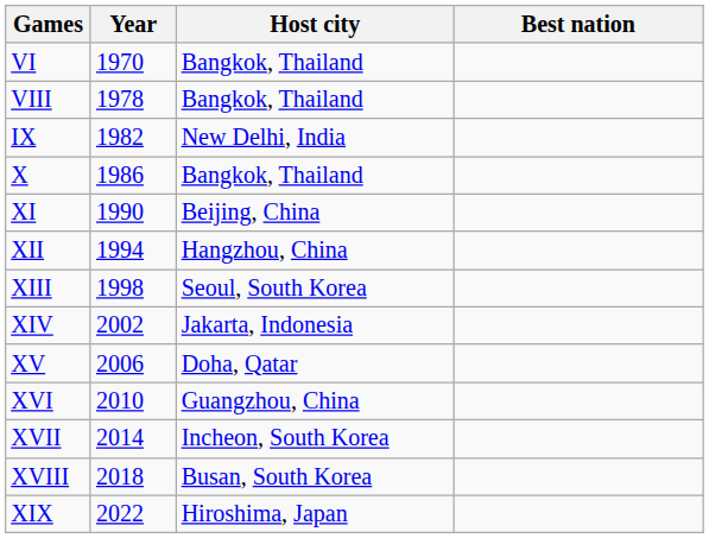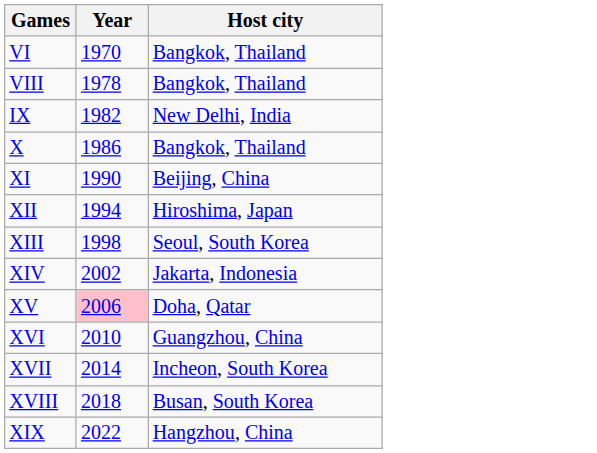 <table class=wikitable>
 <tr>
 <th width=50>Games</th>
 <th width=50>Year</th>
 <th width=180>Host city</th>
-<th width=160>Best nation</th>
 </tr>
 <tr>
 <td><a href='#'>VI</a></td>
 <td><a href='#'>1970</a></td>
 <td><a href='#'>Bangkok</a>, <a href='#'>Thailand</a></td>
-<td></td>
 </tr>
 <tr>
 <td><a href='#'>VIII</a></td>
 <td><a href='#'>1978</a></td>
 <td><a href='#'>Bangkok</a>, <a href='#'>Thailand</a></td>
-<td></td>
 </tr>
 <tr>
 <td><a href='#'>IX</a></td>
 <td><a href='#'>1982</a></td>
 <td><a href='#'>New Delhi</a>, <a href='#'>India</a></td>
-<td></td>
 </tr>
 <tr>
 <td><a href='#'>X</a></td>
 <td><a href='#'>1986</a></td>
 <td><a href='#'>Bangkok</a>, <a href='#'>Thailand</a></td>
-<td></td>
 </tr>
 <tr>
 <td><a href='#'>XI</a></td>
 <td><a href='#'>1990</a></td>
 <td><a href='#'>Beijing</a>, <a href='#'>China</a></td>
-<td></td>
 </tr>
 <tr>
 <td><a href='#'>XII</a></td>
 <td><a href='#'>1994</a></td>
-<td><a href='#'>Hangzhou</a>, <a href='#'>China</a></td>
-<td></td>
+<td><a href='#'>Hiroshima</a>, <a href='#'>Japan</a></td>
 </tr>
 <tr>
 <td><a href='#'>XIII</a></td>
 <td><a href='#'>1998</a></td>
 <td><a href='#'>Seoul</a>, <a href='#'>South Korea</a></td>
-<td></td>
 </tr>
 <tr>
 <td><a href='#'>XIV</a></td>
 <td><a href='#'>2002</a></td>
 <td><a href='#'>Jakarta</a>, <a href='#'>Indonesia</a></td>
-<td></td>
 </tr>
 <tr>
 <td><a href='#'>XV</a></td>
-<td><a href='#'>2006</a></td>
+<td style="background: pink;"><a href='#'>2006</a></td>
 <td><a href='#'>Doha</a>, <a href='#'>Qatar</a></td>
-<td></td>
 </tr>
 <tr>
 <td><a href='#'>XVI</a></td>
 <td><a href='#'>2010</a></td>
 <td><a href='#'>Guangzhou</a>, <a href='#'>China</a></td>
-<td></td>
 </tr>
 <tr>
 <td><a href='#'>XVII</a></td>
 <td><a href='#'>2014</a></td>
 <td><a href='#'>Incheon</a>, <a href='#'>South Korea</a></td>
-<td></td>
 </tr>
 <tr>
 <td><a href='#'>XVIII</a></td>
 <td><a href='#'>2018</a></td>
 <td><a href='#'>Busan</a>, <a href='#'>South Korea</a></td>
-<td></td>
 </tr>
 <tr>
 <td><a href='#'>XIX</a></td>
 <td><a href='#'>2022</a></td>
-<td><a href='#'>Hiroshima</a>, <a href='#'>Japan</a></td>
-<td></td>
+<td><a href='#'>Hangzhou</a>, <a href='#'>China</a></td>
 </tr>
 </table>
